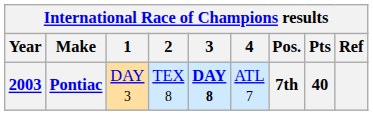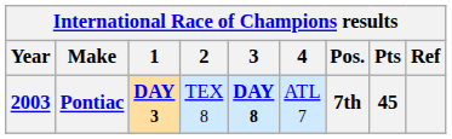 <table class="wikitable" style="text-align:center; font-size:75%">
 <tr>
 <th colspan=9><a href='#'>International Race of Champions</a> results</th>
 </tr>
 <tr>
 <th>Year</th>
 <th>Make</th>
 <th>1</th>
 <th>2</th>
 <th>3</th>
 <th>4</th>
 <th>Pos.</th>
 <th>Pts</th>
 <th>Ref</th>
 </tr>
 <tr>
 <th><a href='#'>2003</a></th>
 <th><a href='#'>Pontiac</a></th>
-<td style="background:#FFDF9F;"><a href='#'>DAY</a><br><small>3</small></td>
+<td style="background:#FFDF9F;"><strong><a href='#'>DAY</a><br><small>3</small></strong></td>
 <td style="background:#CFEAFF;"><a href='#'>TEX</a><br><small>8</small></td>
 <td style="background:#CFEAFF;"><strong><a href='#'>DAY</a><br><small>8</small></strong></td>
 <td style="background:#CFEAFF;"><a href='#'>ATL</a><br><small>7</small></td>
 <th>7th</th>
-<th>40</th>
+<th>45</th>
 <th></th>
 </tr>
 </table>
